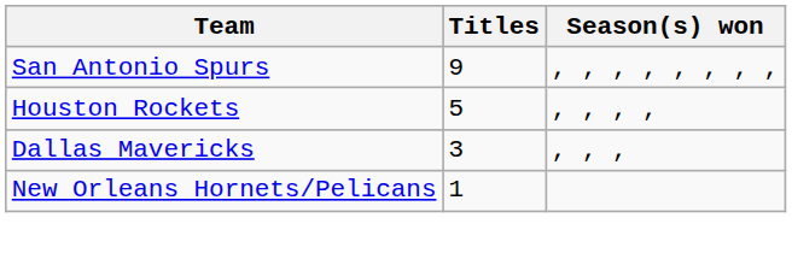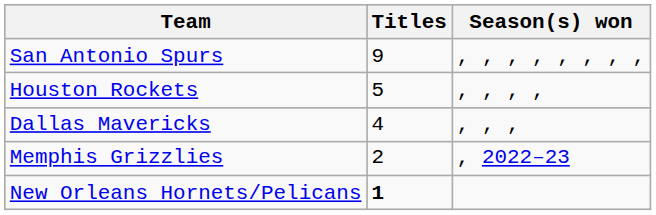 <table class="wikitable sortable">
 <tr>
 <th>Team</th>
 <th>Titles</th>
 <th>Season(s) won</th>
 </tr>
 <tr>
 <td><a href='#'>San Antonio Spurs</a></td>
 <td>9</td>
 <td>, , , , , , , , </td>
 </tr>
 <tr>
 <td><a href='#'>Houston Rockets</a></td>
 <td>5</td>
 <td>, , , , </td>
 </tr>
 <tr>
 <td><a href='#'>Dallas Mavericks</a></td>
-<td>3</td>
+<td>4</td>
 <td>, , , </td>
 </tr>
 <tr>
+<td><a href='#'>Memphis Grizzlies</a></td>
+<td>2</td>
+<td>, <a href='#'>2022–23</a></td>
+</tr>
+<tr>
 <td><a href='#'>New Orleans Hornets/Pelicans</a></td>
-<td>1</td>
+<td><strong>1</strong></td>
 <td></td>
 </tr>
 </table>
